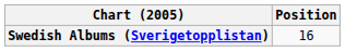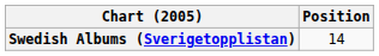 <table class="wikitable plainrowheaders">
 <tr>
 <th scope="col">Chart (2005)</th>
 <th scope="col">Position</th>
 </tr>
 <tr>
 <th scope="row">Swedish Albums (<a href='#'>Sverigetopplistan</a>)</th>
-<td style="text-align:center">16</td>
+<td style="text-align:center">14</td>
 </tr>
 </table>
